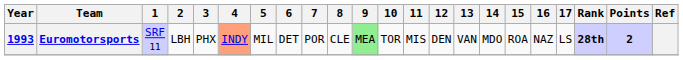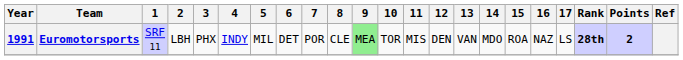 <table class="wikitable" style="text-align:center; font-size:90%">
 <tr>
 <th>Year</th>
 <th>Team</th>
 <th>1</th>
 <th>2</th>
 <th>3</th>
 <th>4</th>
 <th>5</th>
 <th>6</th>
 <th>7</th>
 <th>8</th>
 <th>9</th>
 <th>10</th>
 <th>11</th>
 <th>12</th>
 <th>13</th>
 <th>14</th>
 <th>15</th>
 <th>16</th>
 <th>17</th>
 <th>Rank</th>
 <th>Points</th>
 <th>Ref</th>
 </tr>
 <tr>
-<th><a href='#'>1993</a></th>
+<th><a href='#'>1991</a></th>
 <th><a href='#'>Euromotorsports</a></th>
 <td style="background:#CFCFFF;"><a href='#'>SRF</a><br><small>11</small></td>
 <td>LBH</td>
 <td>PHX</td>
-<td style="background: lightsalmon;"><a href='#'>INDY</a><br><small></small></td>
+<td><a href='#'>INDY</a><br><small></small></td>
 <td>MIL</td>
 <td>DET</td>
 <td>POR</td>
 <td>CLE</td>
 <td style="background: lightgreen;">MEA</td>
 <td>TOR</td>
 <td>MIS</td>
 <td>DEN</td>
 <td>VAN</td>
 <td>MDO</td>
 <td>ROA</td>
 <td>NAZ</td>
 <td>LS</td>
 <th style="background:#CFCFFF;"><strong>28th</strong></th>
 <th style="background:#CFCFFF;"><strong>2</strong></th>
 <th></th>
 </tr>
 <tr>
 </tr>
 </table>
